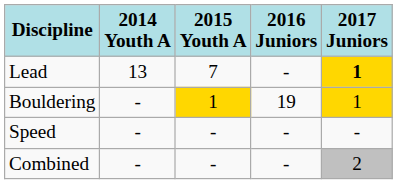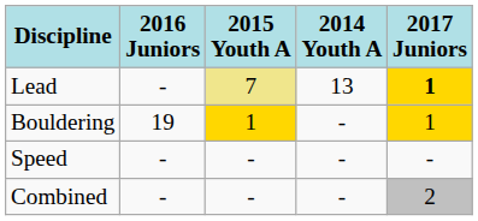 <table class="wikitable" style="text-align: center;">
 <tr>
 <th style="background: #b0e0e6;">Discipline</th>
+<th style="background: #b0e0e6;">2016<br>Juniors</th>
+<th style="background: #b0e0e6;">2015<br>Youth A</th>
 <th style="background: #b0e0e6;">2014<br>Youth A</th>
-<th style="background: #b0e0e6;">2015<br>Youth A</th>
-<th style="background: #b0e0e6;">2016<br>Juniors</th>
 <th style="background: #b0e0e6;">2017<br>Juniors</th>
 </tr>
 <tr>
 <td align="left">Lead</td>
+<td>-</td>
+<td style="background: khaki;">7</td>
 <td>13</td>
-<td>7</td>
-<td>-</td>
 <td style="background: Gold"><strong>1</strong></td>
 </tr>
 <tr>
 <td align="left">Bouldering</td>
+<td>19</td>
+<td style="background: Gold">1</td>
 <td>-</td>
-<td style="background: Gold">1</td>
-<td>19</td>
 <td style="background: Gold">1</td>
 </tr>
 <tr>
 <td align="left">Speed</td>
 <td>-</td>
 <td>-</td>
 <td>-</td>
 <td>-</td>
 </tr>
 <tr>
 <td align="left">Combined</td>
 <td>-</td>
 <td>-</td>
 <td>-</td>
 <td style="background: silver">2</td>
 </tr>
 </table>
